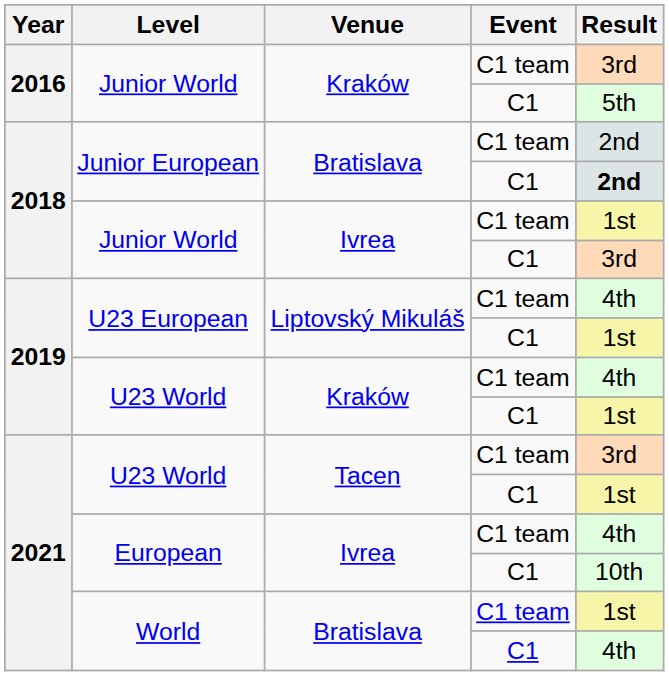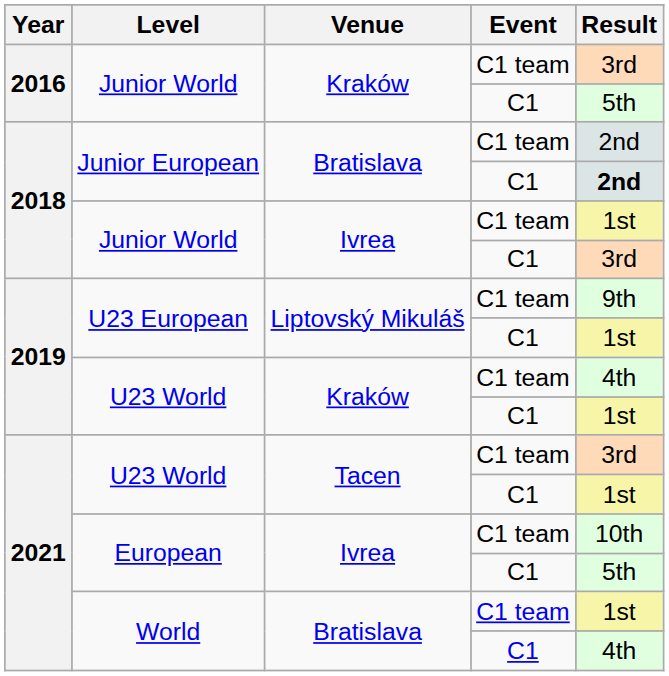 <table class="wikitable" style="font-size: 90%; text-align: center">
 <tr>
 <th>Year</th>
 <th>Level</th>
 <th>Venue</th>
 <th>Event</th>
 <th>Result</th>
 </tr>
 <tr>
 <th rowspan=2>2016</th>
 <td rowspan=2><a href='#'>Junior World</a></td>
 <td rowspan=2> <a href='#'>Kraków</a></td>
 <td>C1 team</td>
 <td style="background:#FFDAB9;">3rd</td>
 </tr>
 <tr>
 <td>C1</td>
 <td style="background:#DFFFDF;">5th</td>
 </tr>
 <tr>
 <th rowspan=4>2018</th>
 <td rowspan=2><a href='#'>Junior European</a></td>
 <td rowspan=2> <a href='#'>Bratislava</a></td>
 <td>C1 team</td>
 <td style="background:#DCE5E5;">2nd</td>
 </tr>
 <tr>
 <td>C1</td>
 <td style="background:#DCE5E5;"><strong>2nd</strong></td>
 </tr>
 <tr>
 <td rowspan=2><a href='#'>Junior World</a></td>
 <td rowspan=2> <a href='#'>Ivrea</a></td>
 <td>C1 team</td>
 <td style="background:#F7F6A8;">1st</td>
 </tr>
 <tr>
 <td>C1</td>
 <td style="background:#FFDAB9;">3rd</td>
 </tr>
 <tr>
 <th rowspan=4>2019</th>
 <td rowspan=2><a href='#'>U23 European</a></td>
 <td rowspan=2> <a href='#'>Liptovský Mikuláš</a></td>
 <td>C1 team</td>
-<td style="background:#DFFFDF;">4th</td>
+<td style="background:#DFFFDF;">9th</td>
 </tr>
 <tr>
 <td>C1</td>
 <td style="background:#F7F6A8;">1st</td>
 </tr>
 <tr>
 <td rowspan=2><a href='#'>U23 World</a></td>
 <td rowspan=2> <a href='#'>Kraków</a></td>
 <td>C1 team</td>
 <td style="background:#DFFFDF;">4th</td>
 </tr>
 <tr>
 <td>C1</td>
 <td style="background:#F7F6A8;">1st</td>
 </tr>
 <tr>
 <th rowspan=6>2021</th>
 <td rowspan=2><a href='#'>U23 World</a></td>
 <td rowspan=2> <a href='#'>Tacen</a></td>
 <td>C1 team</td>
 <td style="background:#FFDAB9;">3rd</td>
 </tr>
 <tr>
 <td>C1</td>
 <td style="background:#F7F6A8;">1st</td>
 </tr>
 <tr>
 <td rowspan=2><a href='#'>European</a></td>
 <td rowspan=2> <a href='#'>Ivrea</a></td>
 <td>C1 team</td>
-<td style="background:#DFFFDF;">4th</td>
+<td style="background:#DFFFDF;">10th</td>
 </tr>
 <tr>
 <td>C1</td>
-<td style="background:#DFFFDF;">10th</td>
+<td style="background:#DFFFDF;">5th</td>
 </tr>
 <tr>
 <td rowspan=2><a href='#'>World</a></td>
 <td rowspan=2> <a href='#'>Bratislava</a></td>
 <td><a href='#'>C1 team</a></td>
 <td style="background:#F7F6A8;">1st</td>
 </tr>
 <tr>
 <td><a href='#'>C1</a></td>
 <td style="background:#DFFFDF;">4th</td>
 </tr>
 </table>
